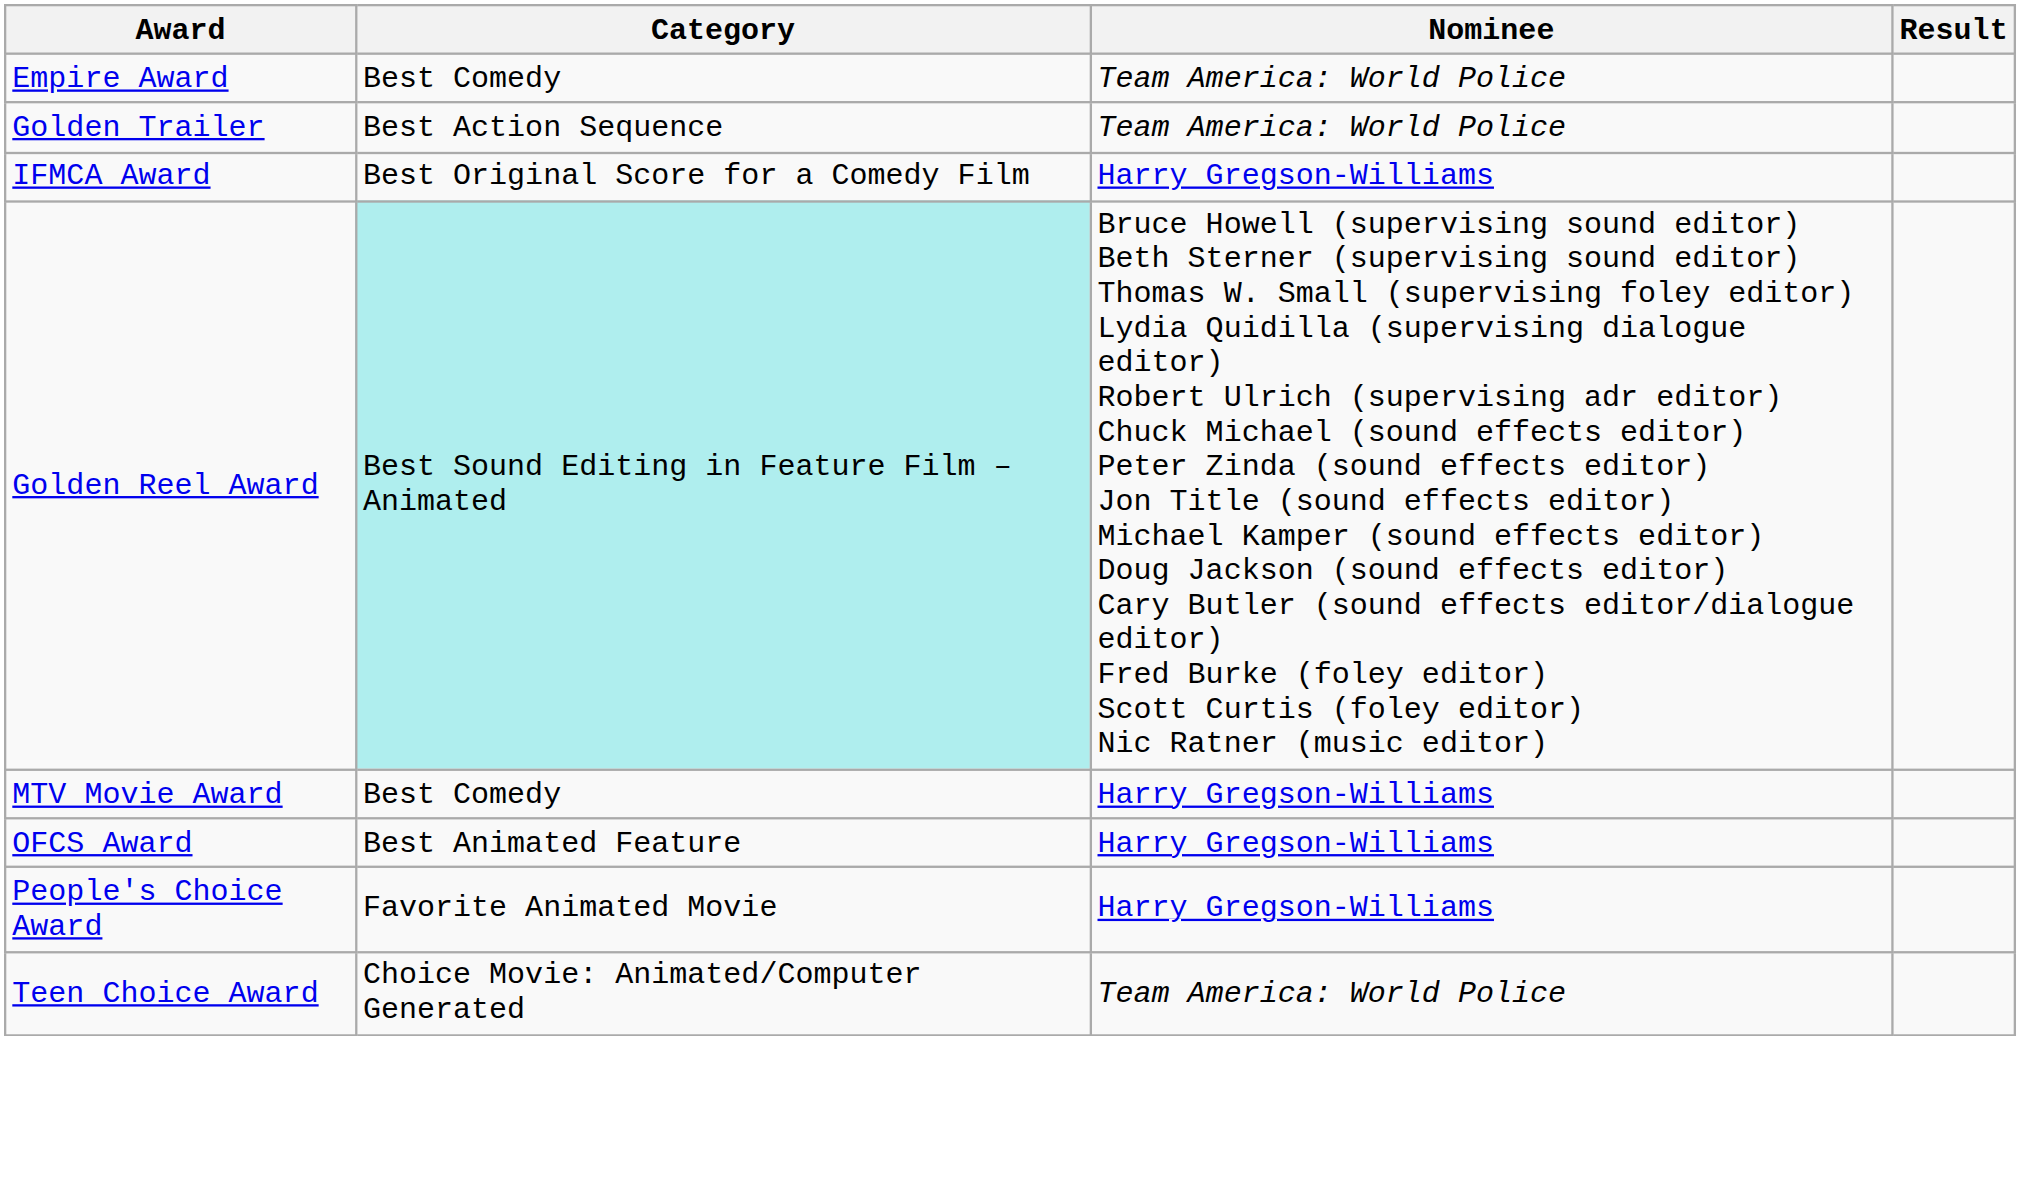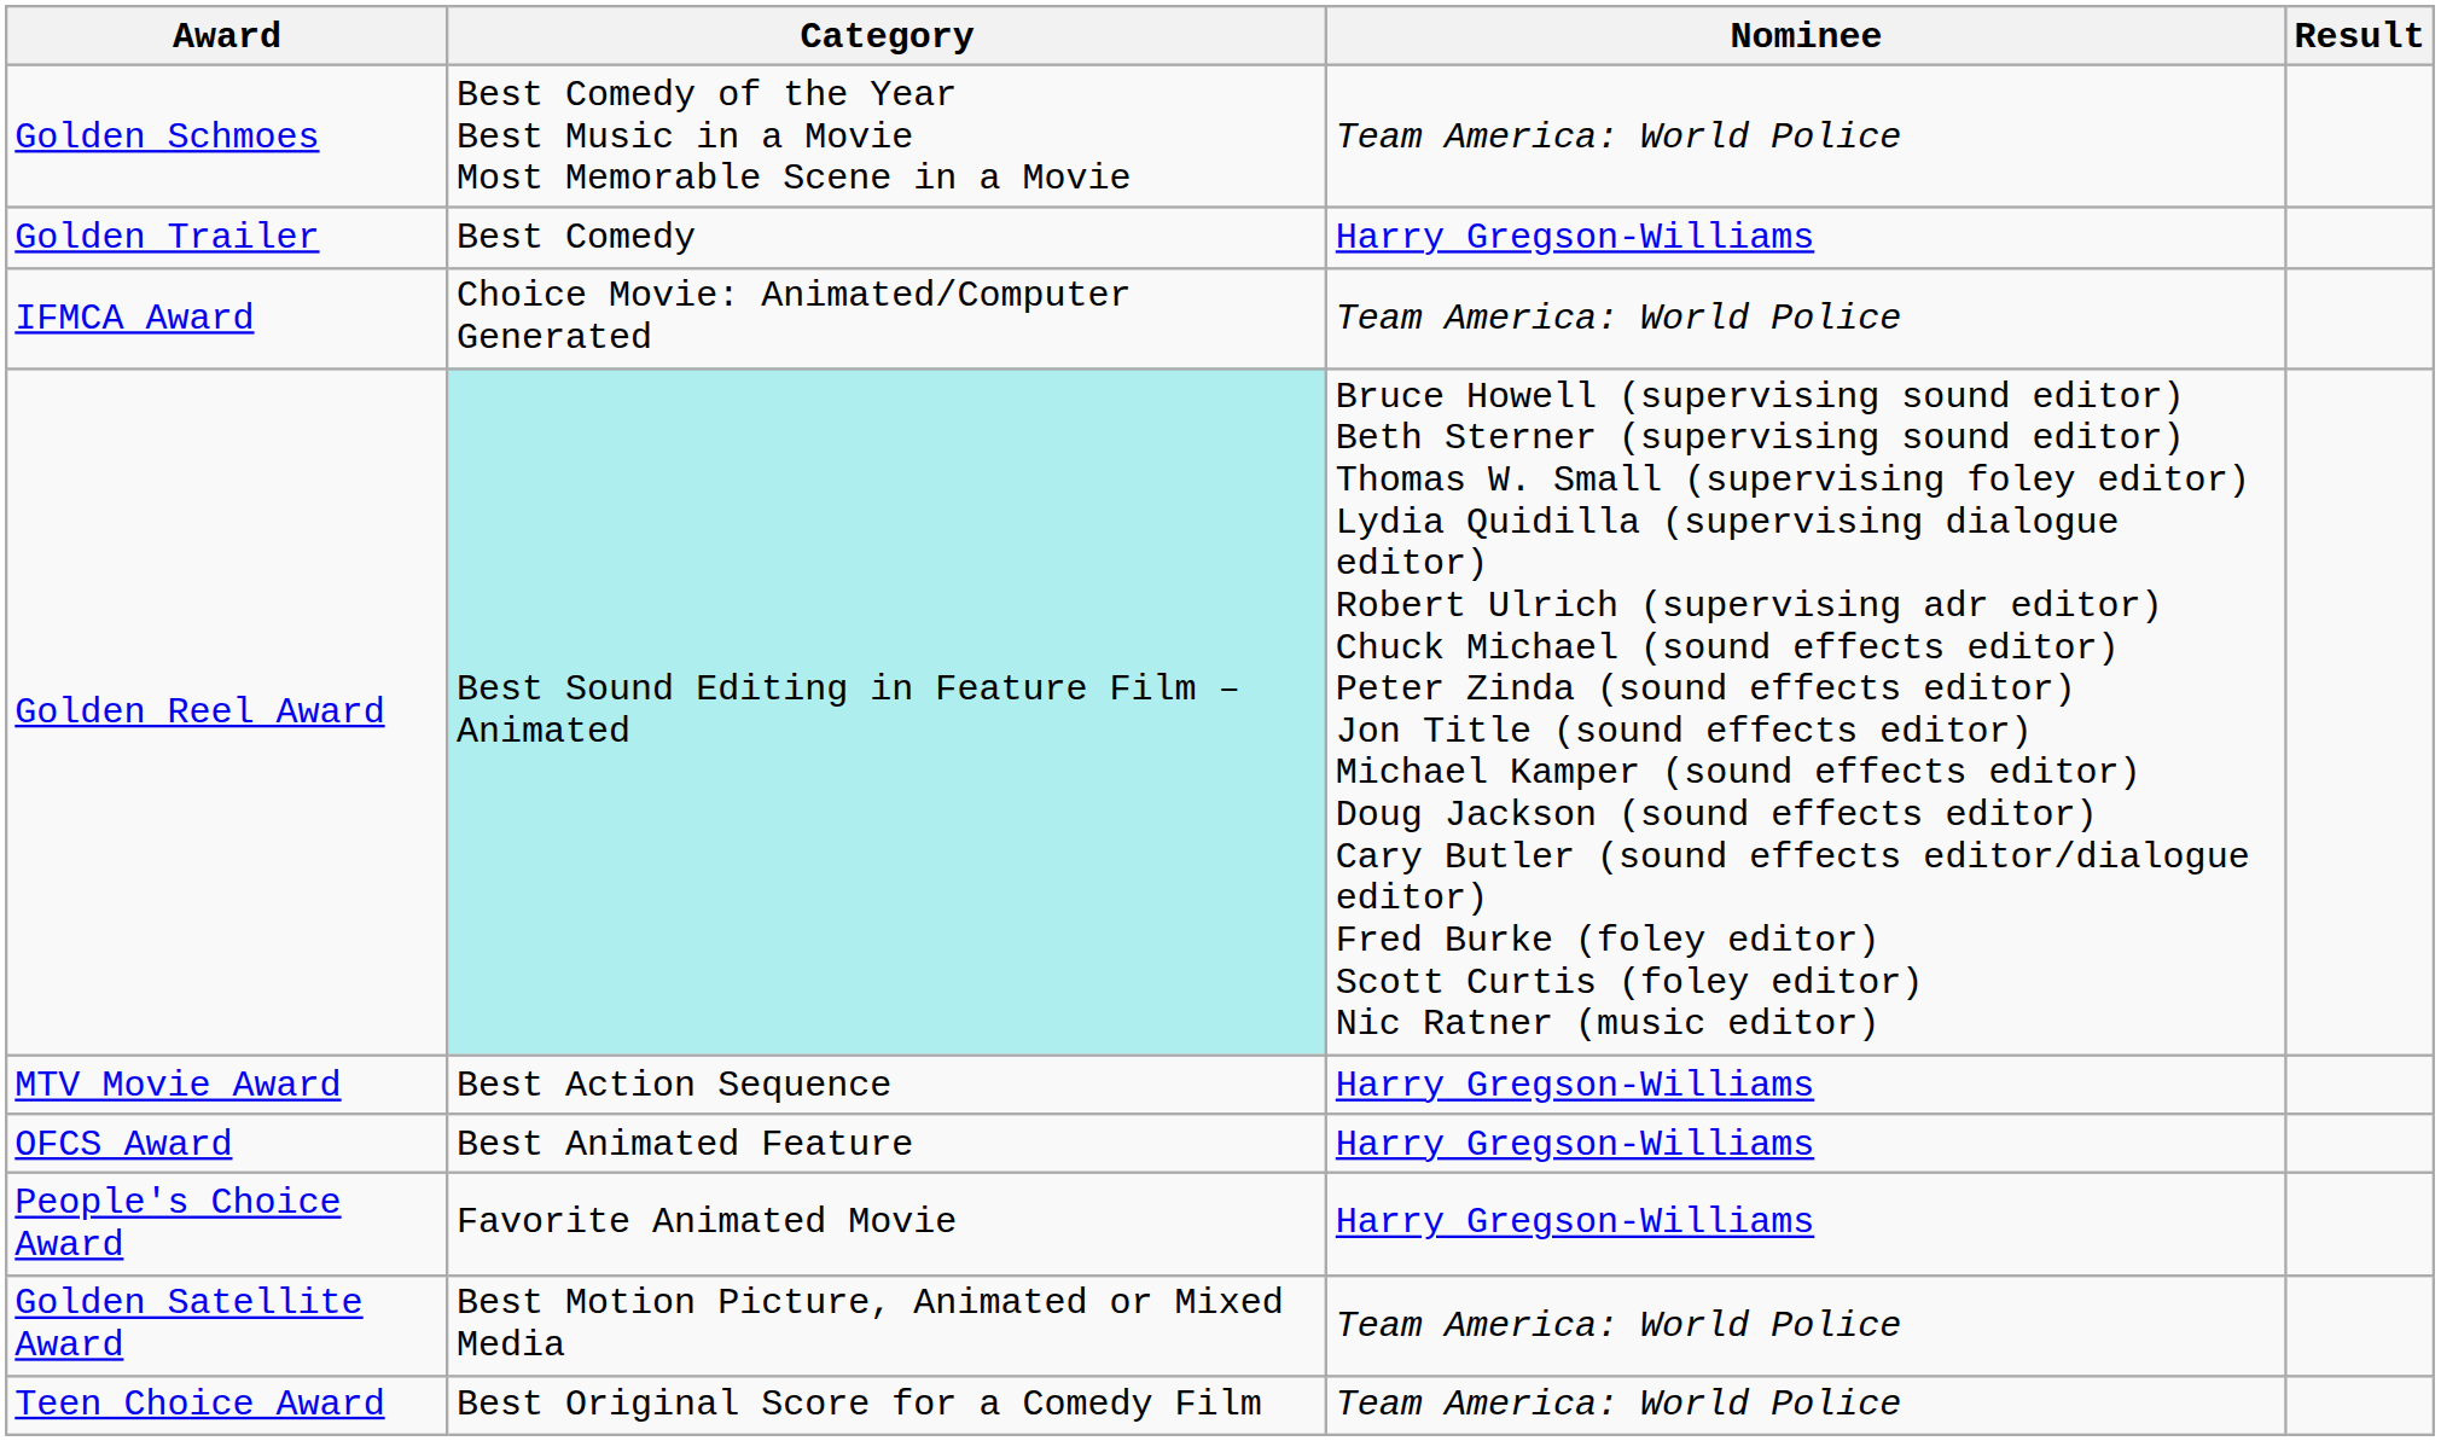 <table class="wikitable">
 <tr>
 <th>Award</th>
 <th>Category</th>
 <th>Nominee</th>
 <th>Result</th>
 </tr>
 <tr>
-<td><a href='#'>Empire Award</a></td>
-<td>Best Comedy</td>
+<td><a href='#'>Golden Schmoes</a></td>
+<td>Best Comedy of the Year<br>Best Music in a Movie<br>Most Memorable Scene in a Movie</td>
 <td><em>Team America: World Police</em></td>
 <td></td>
 </tr>
 <tr>
 <td><a href='#'>Golden Trailer</a></td>
-<td>Best Action Sequence</td>
-<td><em>Team America: World Police</em></td>
+<td>Best Comedy</td>
+<td><a href='#'>Harry Gregson-Williams</a></td>
 <td></td>
 </tr>
 <tr>
 <td><a href='#'>IFMCA Award</a></td>
-<td>Best Original Score for a Comedy Film</td>
-<td><a href='#'>Harry Gregson-Williams</a></td>
+<td>Choice Movie: Animated/Computer Generated</td>
+<td><em>Team America: World Police</em></td>
 <td></td>
 </tr>
 <tr>
 <td><a href='#'>Golden Reel Award</a></td>
 <td style="background: paleturquoise;">Best Sound Editing in Feature Film – Animated</td>
 <td>Bruce Howell (supervising sound editor) <br>Beth Sterner (supervising sound editor) <br>Thomas W. Small (supervising foley editor) <br>Lydia Quidilla (supervising dialogue editor) <br>Robert Ulrich (supervising adr editor) <br>Chuck Michael (sound effects editor) <br>Peter Zinda (sound effects editor) <br>Jon Title (sound effects editor) <br>Michael Kamper (sound effects editor) <br>Doug Jackson (sound effects editor) <br>Cary Butler (sound effects editor/dialogue editor) <br>Fred Burke (foley editor) <br>Scott Curtis (foley editor) <br>Nic Ratner (music editor)</td>
 <td></td>
 </tr>
 <tr>
 <td><a href='#'>MTV Movie Award</a></td>
-<td>Best Comedy</td>
+<td>Best Action Sequence</td>
 <td><a href='#'>Harry Gregson-Williams</a></td>
 <td></td>
 </tr>
 <tr>
 <td><a href='#'>OFCS Award</a></td>
 <td>Best Animated Feature</td>
 <td><a href='#'>Harry Gregson-Williams</a></td>
 <td></td>
 </tr>
 <tr>
 <td><a href='#'>People's Choice Award</a></td>
 <td>Favorite Animated Movie</td>
 <td><a href='#'>Harry Gregson-Williams</a></td>
 <td></td>
 </tr>
 <tr>
+<td><a href='#'>Golden Satellite Award</a></td>
+<td>Best Motion Picture, Animated or Mixed Media</td>
+<td><em>Team America: World Police</em></td>
+<td></td>
+</tr>
+<tr>
 <td><a href='#'>Teen Choice Award</a></td>
-<td>Choice Movie: Animated/Computer Generated</td>
+<td>Best Original Score for a Comedy Film</td>
 <td><em>Team America: World Police</em></td>
 <td></td>
 </tr>
 </table>
